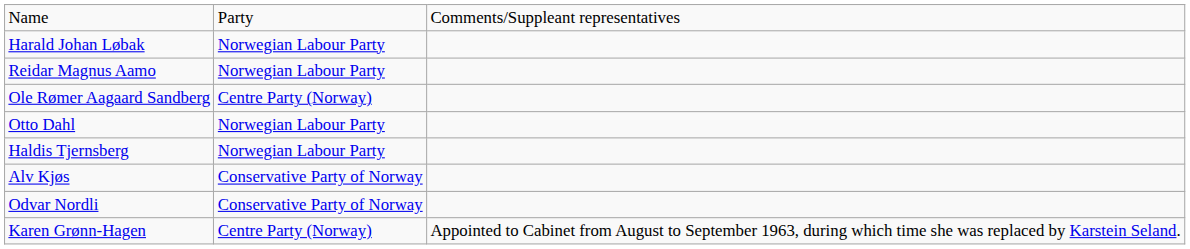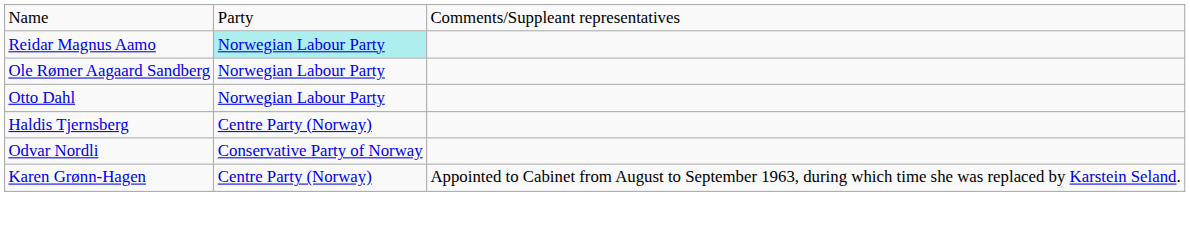 <table class="wikitable">
 <tr>
 <td>Name</td>
 <td>Party</td>
 <td>Comments/Suppleant representatives</td>
 </tr>
 <tr>
-<td><a href='#'>Harald Johan Løbak</a></td>
-<td><a href='#'>Norwegian Labour Party</a></td>
-<td></td>
-</tr>
-<tr>
 <td><a href='#'>Reidar Magnus Aamo</a></td>
-<td><a href='#'>Norwegian Labour Party</a></td>
+<td style="background: paleturquoise;"><a href='#'>Norwegian Labour Party</a></td>
 <td></td>
 </tr>
 <tr>
 <td><a href='#'>Ole Rømer Aagaard Sandberg</a></td>
-<td><a href='#'>Centre Party (Norway)</a></td>
+<td><a href='#'>Norwegian Labour Party</a></td>
 <td></td>
 </tr>
 <tr>
 <td><a href='#'>Otto Dahl</a></td>
 <td><a href='#'>Norwegian Labour Party</a></td>
 <td></td>
 </tr>
 <tr>
 <td><a href='#'>Haldis Tjernsberg</a></td>
-<td><a href='#'>Norwegian Labour Party</a></td>
-<td></td>
-</tr>
-<tr>
-<td><a href='#'>Alv Kjøs</a></td>
-<td><a href='#'>Conservative Party of Norway</a></td>
+<td><a href='#'>Centre Party (Norway)</a></td>
 <td></td>
 </tr>
 <tr>
 <td><a href='#'>Odvar Nordli</a></td>
 <td><a href='#'>Conservative Party of Norway</a></td>
 <td></td>
 </tr>
 <tr>
 <td><a href='#'>Karen Grønn-Hagen</a></td>
 <td><a href='#'>Centre Party (Norway)</a></td>
 <td>Appointed to Cabinet from August to September 1963, during which time she was replaced by <a href='#'>Karstein Seland</a>.</td>
 </tr>
 </table>
